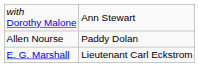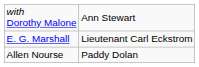 <table class=wikitable>
 <tr>
 <td><em>with</em><br><a href='#'>Dorothy Malone</a></td>
 <td>Ann Stewart</td>
 </tr>
 <tr>
+<td><a href='#'>E. G. Marshall</a></td>
+<td>Lieutenant Carl Eckstrom</td>
+</tr>
+<tr>
 <td>Allen Nourse</td>
 <td>Paddy Dolan</td>
 </tr>
-<tr>
-<td><a href='#'>E. G. Marshall</a></td>
-<td>Lieutenant Carl Eckstrom</td>
-</tr>
 </table>
